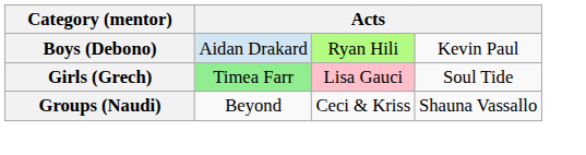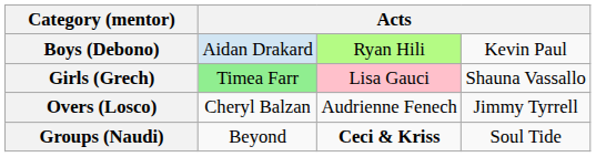 <table class="wikitable" style="text-align:center">
 <tr>
 <th scope="col" style="width:160px;">Category (mentor)</th>
 <th scope="col" colspan="3">Acts</th>
 </tr>
 <tr>
 <th scope="row">Boys (Debono)</th>
 <td bgcolor=#D1E5F3>Aidan Drakard</td>
 <td bgcolor=#b4fb84>Ryan Hili</td>
 <td>Kevin Paul</td>
 </tr>
 <tr>
 <th scope="row">Girls (Grech)</th>
 <td style="background: lightgreen;">Timea Farr</td>
 <td bgcolor=pink>Lisa Gauci</td>
-<td>Soul Tide</td>
+<td>Shauna Vassallo</td>
+</tr>
+<tr>
+<th scope="row">Overs (Losco)</th>
+<td>Cheryl Balzan</td>
+<td>Audrienne Fenech</td>
+<td>Jimmy Tyrrell</td>
 </tr>
 <tr>
 <th scope="row">Groups (Naudi)</th>
 <td>Beyond</td>
-<td>Ceci & Kriss</td>
-<td>Shauna Vassallo</td>
+<td><strong>Ceci & Kriss</strong></td>
+<td>Soul Tide</td>
 </tr>
 </table>
